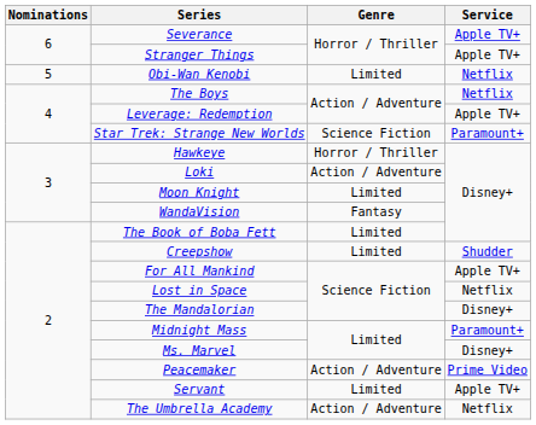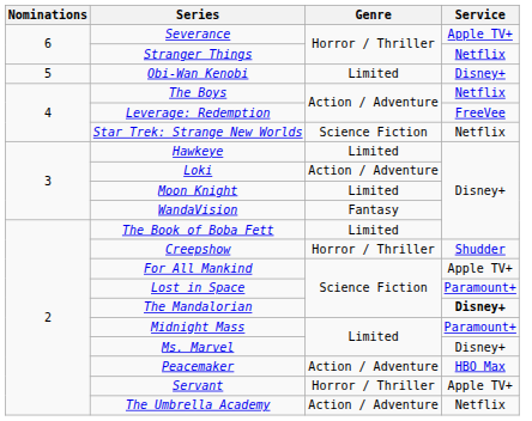 <table class="wikitable right" style="text-align:center">
 <tr>
 <th scope="col" style="text-align:center;">Nominations</th>
 <th scope="col" style="text-align:center;">Series</th>
 <th scope="col" style="text-align:center;">Genre</th>
 <th scope="col" style="text-align:center;">Service</th>
 </tr>
 <tr>
 <td rowspan="2" scope=row style="text-align:center">6</td>
 <td><em><a href='#'>Severance</a></em></td>
 <td rowspan="2">Horror / Thriller</td>
 <td><a href='#'>Apple TV+</a></td>
 </tr>
 <tr>
 <td><em><a href='#'>Stranger Things</a></em></td>
-<td>Apple TV+</td>
+<td><a href='#'>Netflix</a></td>
 </tr>
 <tr>
 <td scope=row style="text-align:center">5</td>
 <td><em><a href='#'>Obi-Wan Kenobi</a></em></td>
 <td>Limited</td>
-<td><a href='#'>Netflix</a></td>
+<td><a href='#'>Disney+</a></td>
 </tr>
 <tr>
 <td rowspan="3" scope=row style="text-align:center">4</td>
 <td><em><a href='#'>The Boys</a></em></td>
 <td rowspan="2">Action / Adventure</td>
 <td><a href='#'>Netflix</a></td>
 </tr>
 <tr>
 <td><em><a href='#'>Leverage: Redemption</a></em></td>
-<td>Apple TV+</td>
+<td><a href='#'>FreeVee</a></td>
 </tr>
 <tr>
 <td><em><a href='#'>Star Trek: Strange New Worlds</a></em></td>
 <td>Science Fiction</td>
-<td><a href='#'>Paramount+</a></td>
+<td>Netflix</td>
 </tr>
 <tr>
 <td rowspan="4" scope=row style="text-align:center">3</td>
 <td><em><a href='#'>Hawkeye</a></em></td>
-<td>Horror / Thriller</td>
+<td>Limited</td>
 <td rowspan="5">Disney+</td>
 </tr>
 <tr>
 <td><em><a href='#'>Loki</a></em></td>
 <td>Action / Adventure</td>
 </tr>
 <tr>
 <td><em><a href='#'>Moon Knight</a></em></td>
 <td>Limited</td>
 </tr>
 <tr>
 <td><em><a href='#'>WandaVision</a></em></td>
 <td>Fantasy</td>
 </tr>
 <tr>
 <td rowspan="10" scope=row style="text-align:center">2</td>
 <td><em><a href='#'>The Book of Boba Fett</a></em></td>
 <td>Limited</td>
 </tr>
 <tr>
 <td><em><a href='#'>Creepshow</a></em></td>
-<td>Limited</td>
+<td>Horror / Thriller</td>
 <td><a href='#'>Shudder</a></td>
 </tr>
 <tr>
 <td><em><a href='#'>For All Mankind</a></em></td>
 <td rowspan="3">Science Fiction</td>
 <td>Apple TV+</td>
 </tr>
 <tr>
 <td><em><a href='#'>Lost in Space</a></em></td>
-<td>Netflix</td>
+<td><a href='#'>Paramount+</a></td>
 </tr>
 <tr>
 <td><em><a href='#'>The Mandalorian</a></em></td>
-<td>Disney+</td>
+<td><strong>Disney+</strong></td>
 </tr>
 <tr>
 <td><em><a href='#'>Midnight Mass</a></em></td>
 <td rowspan="2">Limited</td>
 <td><a href='#'>Paramount+</a></td>
 </tr>
 <tr>
 <td><em><a href='#'>Ms. Marvel</a></em></td>
 <td>Disney+</td>
 </tr>
 <tr>
 <td><em><a href='#'>Peacemaker</a></em></td>
 <td>Action / Adventure</td>
-<td><a href='#'>Prime Video</a></td>
+<td><a href='#'>HBO Max</a></td>
 </tr>
 <tr>
 <td><em><a href='#'>Servant</a></em></td>
-<td>Limited</td>
+<td>Horror / Thriller</td>
 <td>Apple TV+</td>
 </tr>
 <tr>
 <td><em><a href='#'>The Umbrella Academy</a></em></td>
 <td>Action / Adventure</td>
 <td>Netflix</td>
 </tr>
 </table>
